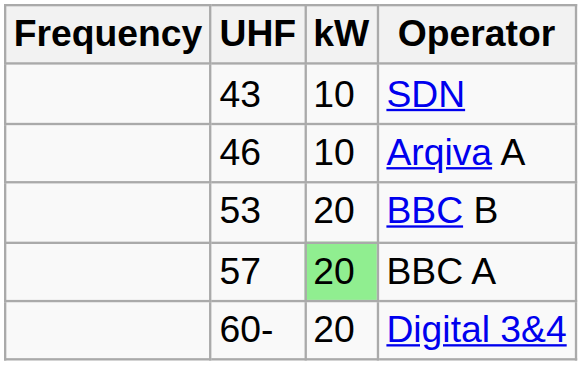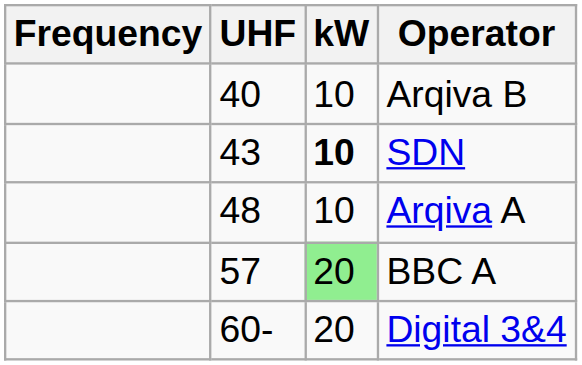 <table class="wikitable sortable">
 <tr>
 <th>Frequency</th>
 <th>UHF</th>
 <th>kW</th>
 <th>Operator</th>
 </tr>
 <tr>
 <td></td>
+<td>40</td>
+<td>10</td>
+<td>Arqiva B</td>
+</tr>
+<tr>
+<td></td>
 <td>43</td>
-<td>10</td>
+<td><strong>10</strong></td>
 <td><a href='#'>SDN</a></td>
 </tr>
 <tr>
 <td></td>
-<td>46</td>
+<td>48</td>
 <td>10</td>
 <td><a href='#'>Arqiva</a> A</td>
-</tr>
-<tr>
-<td></td>
-<td>53</td>
-<td>20</td>
-<td><a href='#'>BBC</a> B</td>
 </tr>
 <tr>
 <td></td>
 <td>57</td>
 <td style="background: lightgreen;">20</td>
 <td>BBC A</td>
 </tr>
 <tr>
 <td></td>
 <td>60-</td>
 <td>20</td>
 <td><a href='#'>Digital 3&4</a></td>
 </tr>
 </table>
